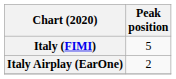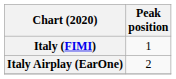 <table class="wikitable sortable plainrowheaders">
 <tr>
 <th>Chart (2020)</th>
 <th>Peak<br>position</th>
 </tr>
 <tr>
 <th scope="row">Italy (<a href='#'>FIMI</a>)</th>
-<td align="center">5</td>
+<td align="center">1</td>
 </tr>
 <tr>
 <th scope="row">Italy Airplay (EarOne)</th>
 <td align="center">2</td>
 </tr>
 <tr>
 </tr>
 </table>
